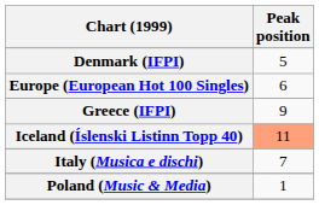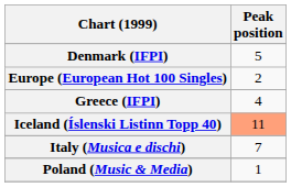 <table class="wikitable sortable plainrowheaders" style="text-align:center">
 <tr>
 <th scope="col">Chart (1999)</th>
 <th scope="col">Peak<br>position</th>
 </tr>
 <tr>
 </tr>
 <tr>
 </tr>
 <tr>
 </tr>
 <tr>
 </tr>
 <tr>
 </tr>
 <tr>
 </tr>
 <tr>
 </tr>
 <tr>
 <th scope="row">Denmark (<a href='#'>IFPI</a>)</th>
 <td>5</td>
 </tr>
 <tr>
 <th scope="row">Europe (<a href='#'>European Hot 100 Singles</a>)</th>
-<td>6</td>
+<td>2</td>
 </tr>
 <tr>
 </tr>
 <tr>
 </tr>
 <tr>
 <th scope="row">Greece (<a href='#'>IFPI</a>)</th>
-<td>9</td>
+<td>4</td>
 </tr>
 <tr>
 <th scope="row">Iceland (<a href='#'>Íslenski Listinn Topp 40</a>)</th>
 <td style="background: lightsalmon;">11</td>
 </tr>
 <tr>
 </tr>
 <tr>
 <th scope="row">Italy (<em><a href='#'>Musica e dischi</a></em>)</th>
 <td>7</td>
 </tr>
 <tr>
 </tr>
 <tr>
 </tr>
 <tr>
 </tr>
 <tr>
 </tr>
 <tr>
 <th scope="row">Poland (<em><a href='#'>Music & Media</a></em>)</th>
 <td>1</td>
 </tr>
 <tr>
 </tr>
 <tr>
 </tr>
 <tr>
 </tr>
 <tr>
 </tr>
 <tr>
 </tr>
 <tr>
 </tr>
 <tr>
 </tr>
 <tr>
 </tr>
 <tr>
 </tr>
 <tr>
 </tr>
 <tr>
 </tr>
 </table>
